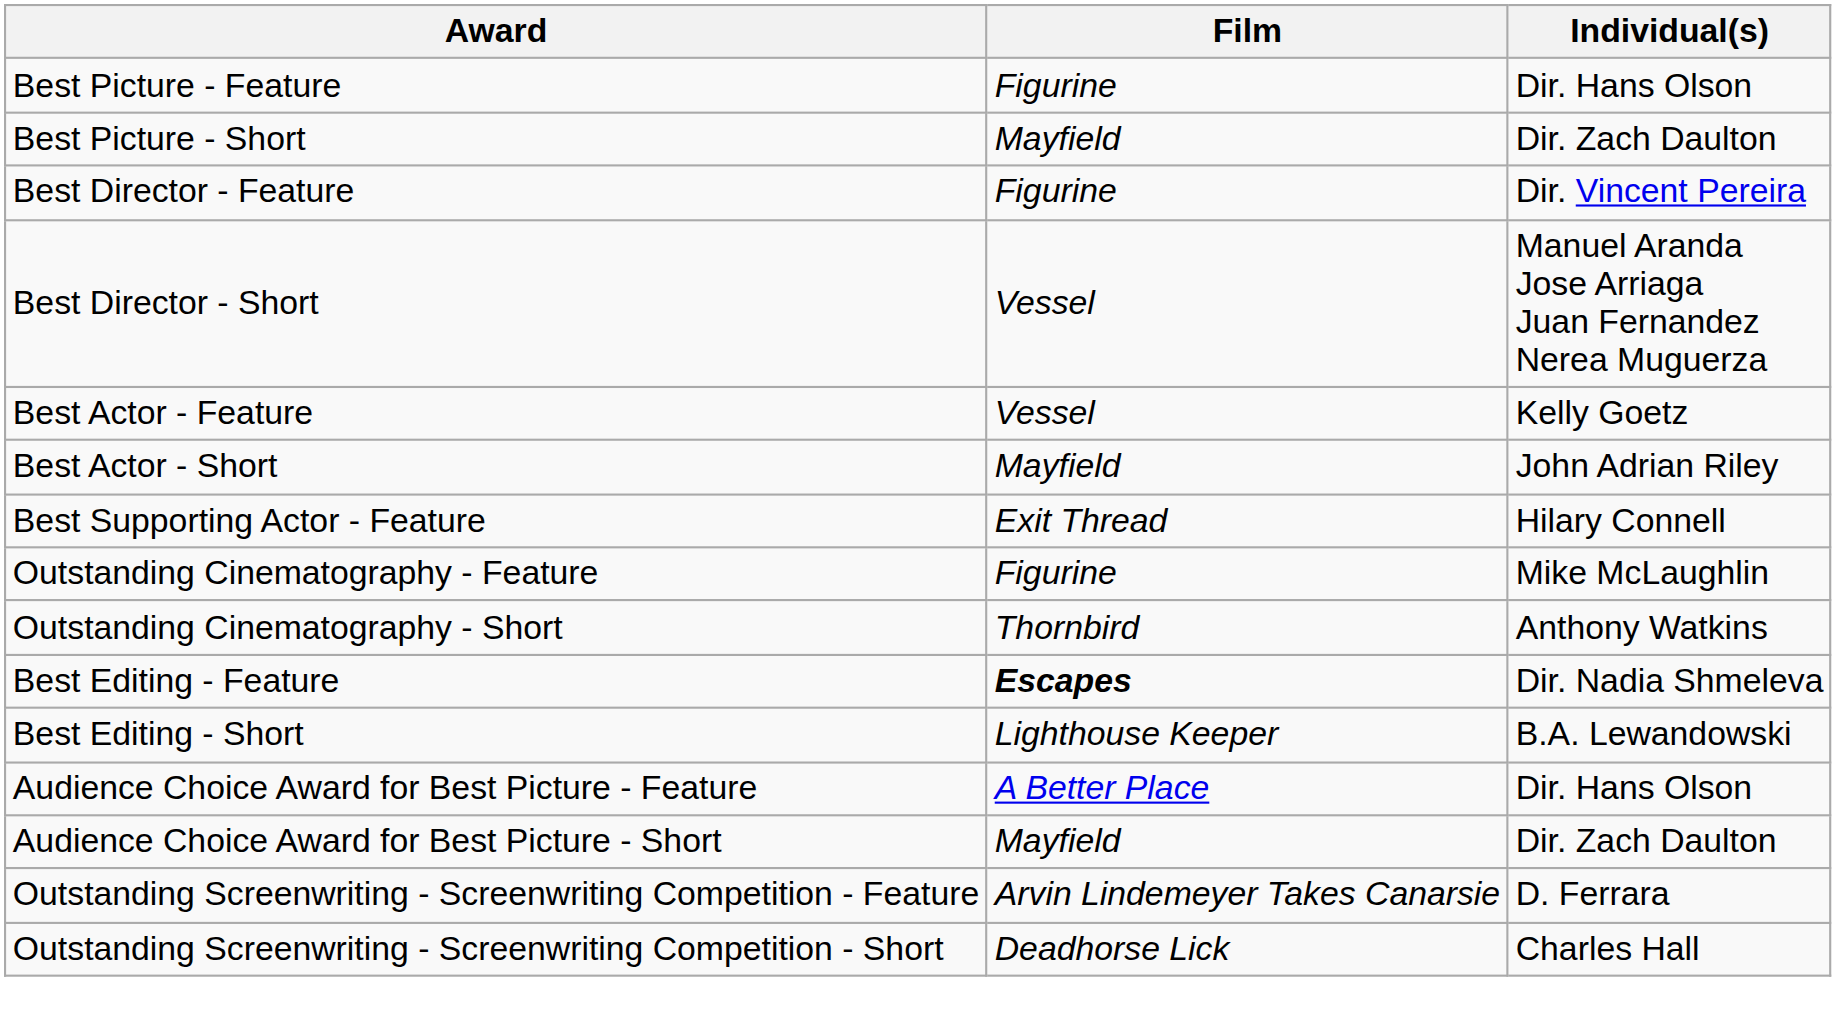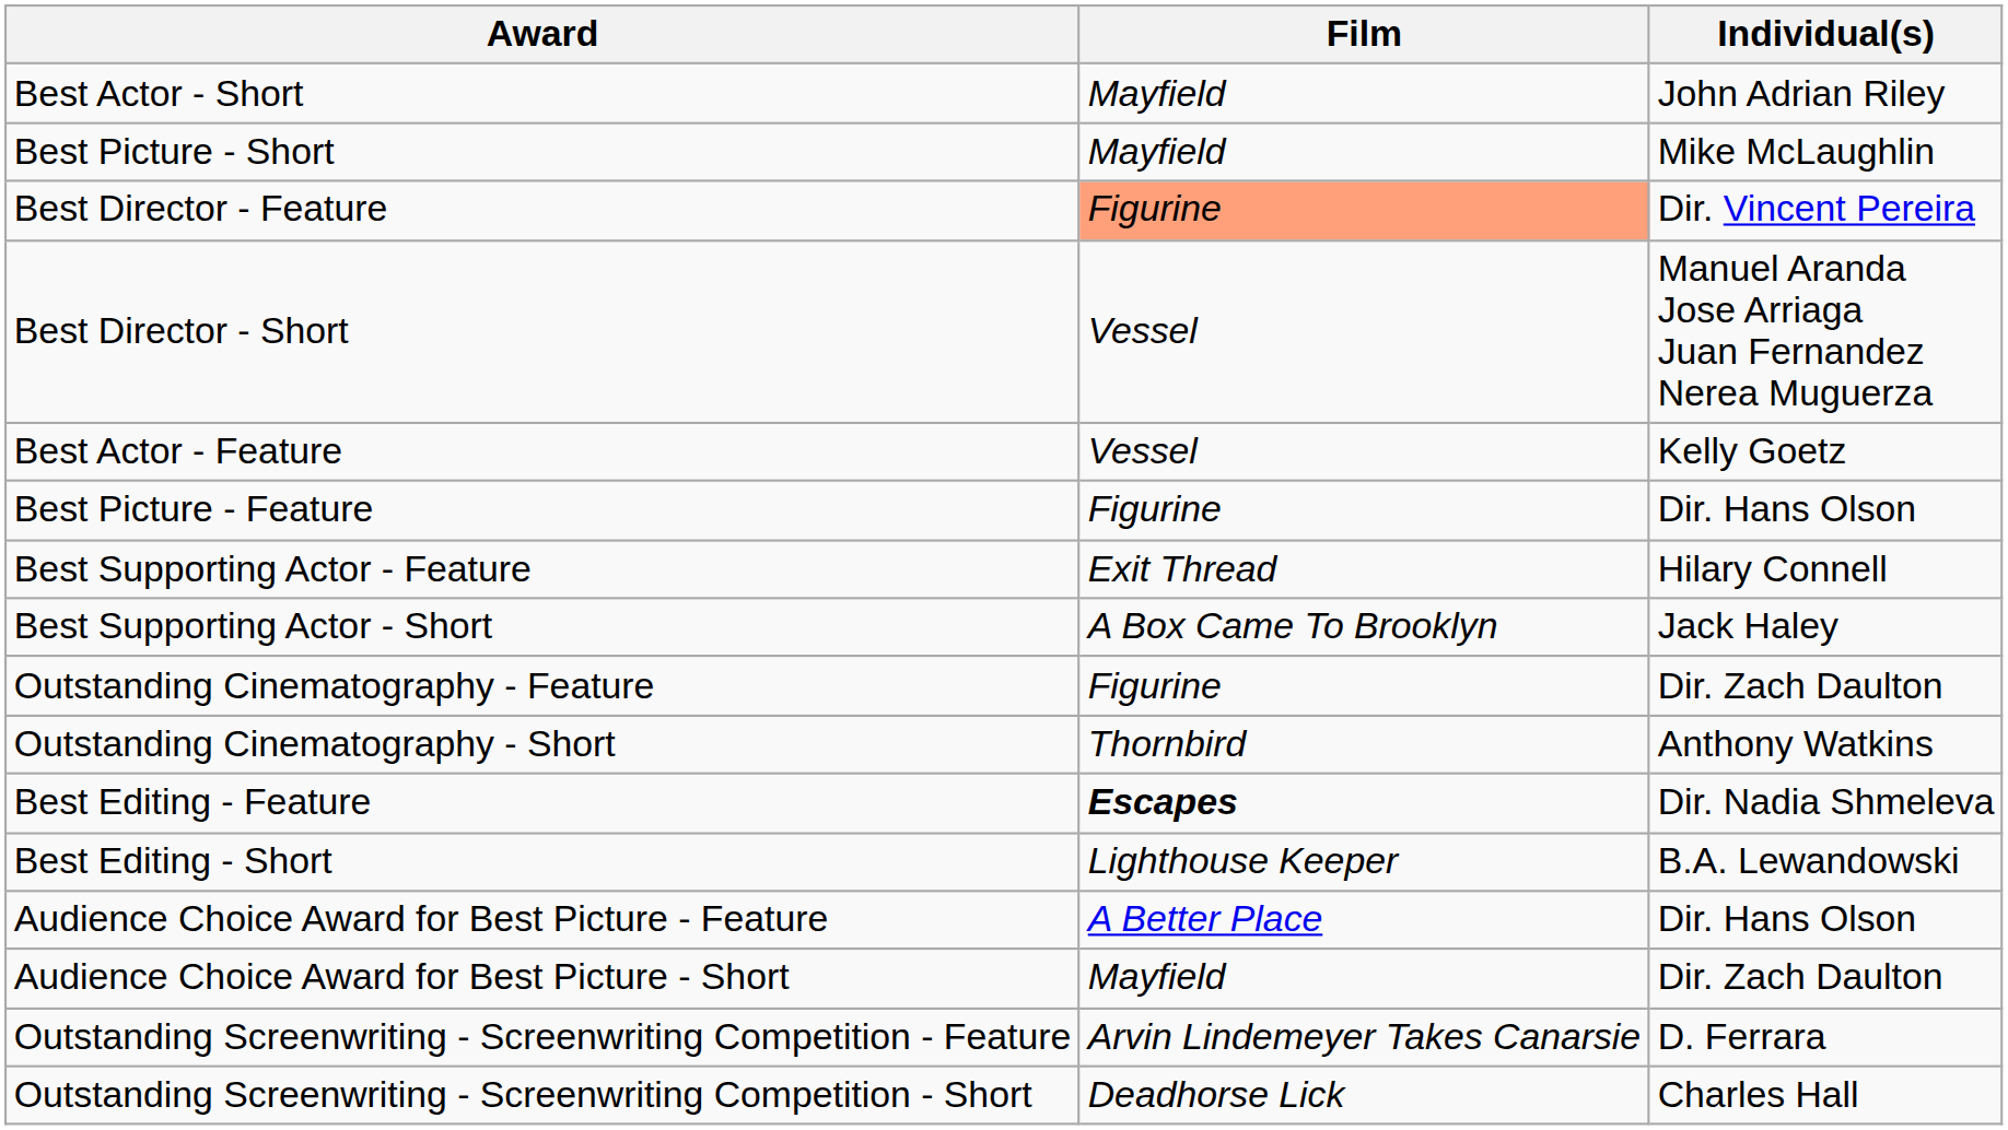 <table class="wikitable">
 <tr>
 <th>Award</th>
 <th>Film</th>
 <th>Individual(s)</th>
 </tr>
 <tr>
-<td>Best Picture - Feature</td>
-<td><em>Figurine</em></td>
-<td>Dir. Hans Olson</td>
+<td>Best Actor - Short</td>
+<td><em>Mayfield</em></td>
+<td>John Adrian Riley</td>
 </tr>
 <tr>
 <td>Best Picture - Short</td>
 <td><em>Mayfield</em></td>
-<td>Dir. Zach Daulton</td>
+<td>Mike McLaughlin</td>
 </tr>
 <tr>
 <td>Best Director - Feature</td>
-<td><em>Figurine</em></td>
+<td style="background: lightsalmon;"><em>Figurine</em></td>
 <td>Dir. <a href='#'>Vincent Pereira</a></td>
 </tr>
 <tr>
 <td>Best Director - Short</td>
 <td><em>Vessel</em></td>
 <td>Manuel Aranda<br> Jose Arriaga<br> Juan Fernandez<br> Nerea Muguerza</td>
 </tr>
 <tr>
 <td>Best Actor - Feature</td>
 <td><em>Vessel</em></td>
 <td>Kelly Goetz</td>
 </tr>
 <tr>
-<td>Best Actor - Short</td>
-<td><em>Mayfield</em></td>
-<td>John Adrian Riley</td>
+<td>Best Picture - Feature</td>
+<td><em>Figurine</em></td>
+<td>Dir. Hans Olson</td>
 </tr>
 <tr>
 <td>Best Supporting Actor - Feature</td>
 <td><em>Exit Thread</em></td>
 <td>Hilary Connell</td>
 </tr>
 <tr>
+<td>Best Supporting Actor - Short</td>
+<td><em>A Box Came To Brooklyn</em></td>
+<td>Jack Haley</td>
+</tr>
+<tr>
 <td>Outstanding Cinematography - Feature</td>
 <td><em>Figurine</em></td>
-<td>Mike McLaughlin</td>
+<td>Dir. Zach Daulton</td>
 </tr>
 <tr>
 <td>Outstanding Cinematography - Short</td>
 <td><em>Thornbird</em></td>
 <td>Anthony Watkins</td>
 </tr>
 <tr>
 <td>Best Editing - Feature</td>
 <td><strong><em>Escapes</em></strong></td>
 <td>Dir. Nadia Shmeleva</td>
 </tr>
 <tr>
 <td>Best Editing - Short</td>
 <td><em>Lighthouse Keeper</em></td>
 <td>B.A. Lewandowski</td>
 </tr>
 <tr>
 <td>Audience Choice Award for Best Picture - Feature</td>
 <td><em><a href='#'>A Better Place</a></em></td>
 <td>Dir. Hans Olson</td>
 </tr>
 <tr>
 <td>Audience Choice Award for Best Picture - Short</td>
 <td><em>Mayfield</em></td>
 <td>Dir. Zach Daulton</td>
 </tr>
 <tr>
 <td>Outstanding Screenwriting - Screenwriting Competition - Feature</td>
 <td><em>Arvin Lindemeyer Takes Canarsie</em></td>
 <td>D. Ferrara</td>
 </tr>
 <tr>
 <td>Outstanding Screenwriting - Screenwriting Competition - Short</td>
 <td><em>Deadhorse Lick</em></td>
 <td>Charles Hall</td>
 </tr>
 </table>
